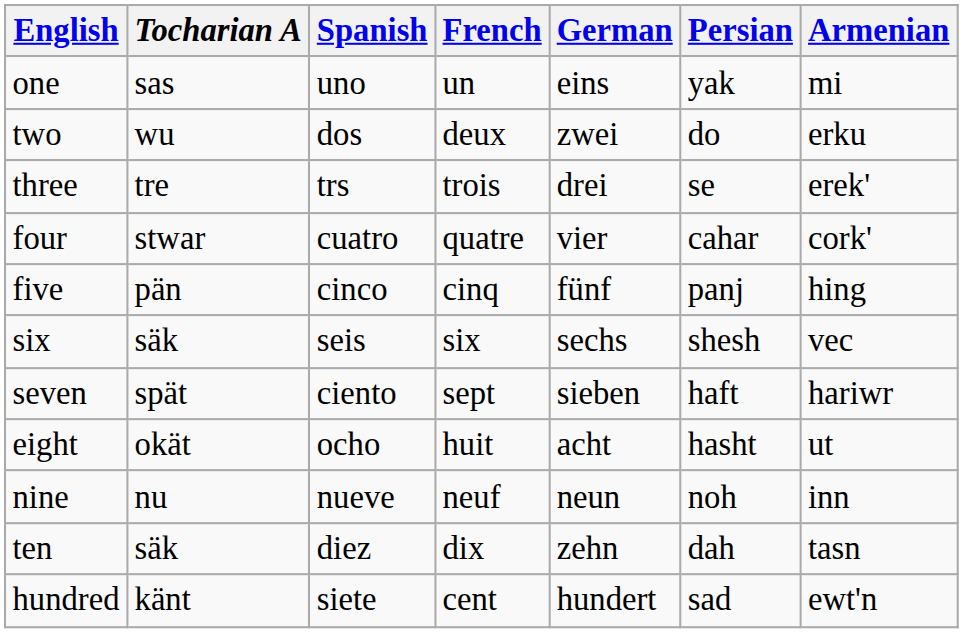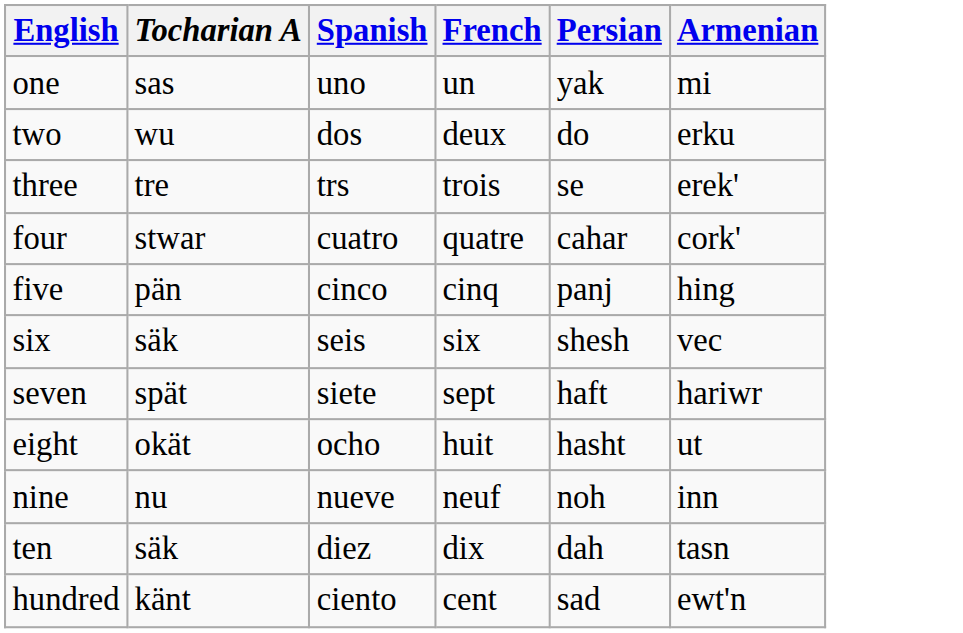 <table class="wikitable sortable">
 <tr>
 <th><a href='#'>English</a></th>
 <th><em>Tocharian A</em></th>
 <th><a href='#'>Spanish</a></th>
 <th><a href='#'>French</a></th>
-<th><a href='#'>German</a></th>
 <th><a href='#'>Persian</a></th>
 <th><a href='#'>Armenian</a></th>
 </tr>
 <tr>
 <td>one</td>
 <td>sas</td>
 <td>uno</td>
 <td>un</td>
-<td>eins</td>
 <td>yak</td>
 <td>mi</td>
 </tr>
 <tr>
 <td>two</td>
 <td>wu</td>
 <td>dos</td>
 <td>deux</td>
-<td>zwei</td>
 <td>do</td>
 <td>erku</td>
 </tr>
 <tr>
 <td>three</td>
 <td>tre</td>
 <td>trs</td>
 <td>trois</td>
-<td>drei</td>
 <td>se</td>
 <td>erek'</td>
 </tr>
 <tr>
 <td>four</td>
 <td>stwar</td>
 <td>cuatro</td>
 <td>quatre</td>
-<td>vier</td>
 <td>cahar</td>
 <td>cork'</td>
 </tr>
 <tr>
 <td>five</td>
 <td>pän</td>
 <td>cinco</td>
 <td>cinq</td>
-<td>fünf</td>
 <td>panj</td>
 <td>hing</td>
 </tr>
 <tr>
 <td>six</td>
 <td>säk</td>
 <td>seis</td>
 <td>six</td>
-<td>sechs</td>
 <td>shesh</td>
 <td>vec</td>
 </tr>
 <tr>
 <td>seven</td>
 <td>spät</td>
-<td>ciento</td>
+<td>siete</td>
 <td>sept</td>
-<td>sieben</td>
 <td>haft</td>
 <td>hariwr</td>
 </tr>
 <tr>
 <td>eight</td>
 <td>okät</td>
 <td>ocho</td>
 <td>huit</td>
-<td>acht</td>
 <td>hasht</td>
 <td>ut</td>
 </tr>
 <tr>
 <td>nine</td>
 <td>nu</td>
 <td>nueve</td>
 <td>neuf</td>
-<td>neun</td>
 <td>noh</td>
 <td>inn</td>
 </tr>
 <tr>
 <td>ten</td>
 <td>säk</td>
 <td>diez</td>
 <td>dix</td>
-<td>zehn</td>
 <td>dah</td>
 <td>tasn</td>
 </tr>
 <tr>
 <td>hundred</td>
 <td>känt</td>
-<td>siete</td>
+<td>ciento</td>
 <td>cent</td>
-<td>hundert</td>
 <td>sad</td>
 <td>ewt'n</td>
 </tr>
 </table>
